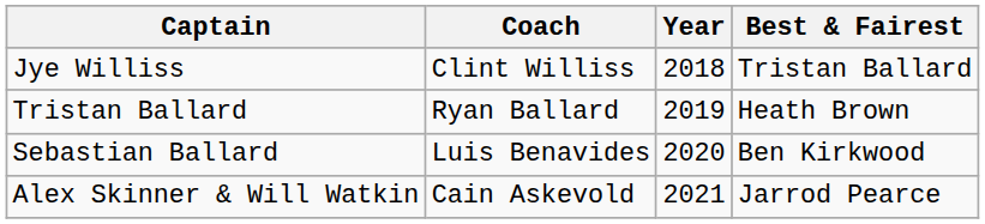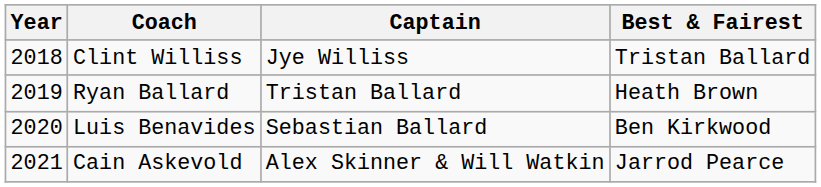 <table class="wikitable sortable" style="margin:auto;">
 <tr>
+<th>Year</th>
+<th>Coach</th>
 <th>Captain</th>
-<th>Coach</th>
-<th>Year</th>
 <th>Best & Fairest</th>
 </tr>
 <tr>
+<td>2018</td>
+<td>Clint Williss</td>
 <td>Jye Williss</td>
-<td>Clint Williss</td>
-<td>2018</td>
 <td>Tristan Ballard</td>
 </tr>
 <tr>
+<td>2019</td>
+<td>Ryan Ballard</td>
 <td>Tristan Ballard</td>
-<td>Ryan Ballard</td>
-<td>2019</td>
 <td>Heath Brown</td>
 </tr>
 <tr>
+<td>2020</td>
+<td>Luis Benavides</td>
 <td>Sebastian Ballard</td>
-<td>Luis Benavides</td>
-<td>2020</td>
 <td>Ben Kirkwood</td>
 </tr>
 <tr>
+<td>2021</td>
+<td>Cain Askevold</td>
 <td>Alex Skinner & Will Watkin</td>
-<td>Cain Askevold</td>
-<td>2021</td>
 <td>Jarrod Pearce</td>
 </tr>
 </table>
